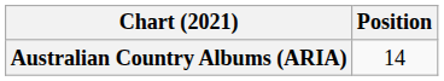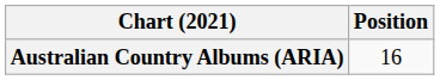 <table class="wikitable plainrowheaders" style="text-align:center">
 <tr>
 <th scope="col">Chart (2021)</th>
 <th scope="col">Position</th>
 </tr>
 <tr>
 <th scope="row">Australian Country Albums (ARIA)</th>
-<td>14</td>
+<td>16</td>
 </tr>
 </table>
